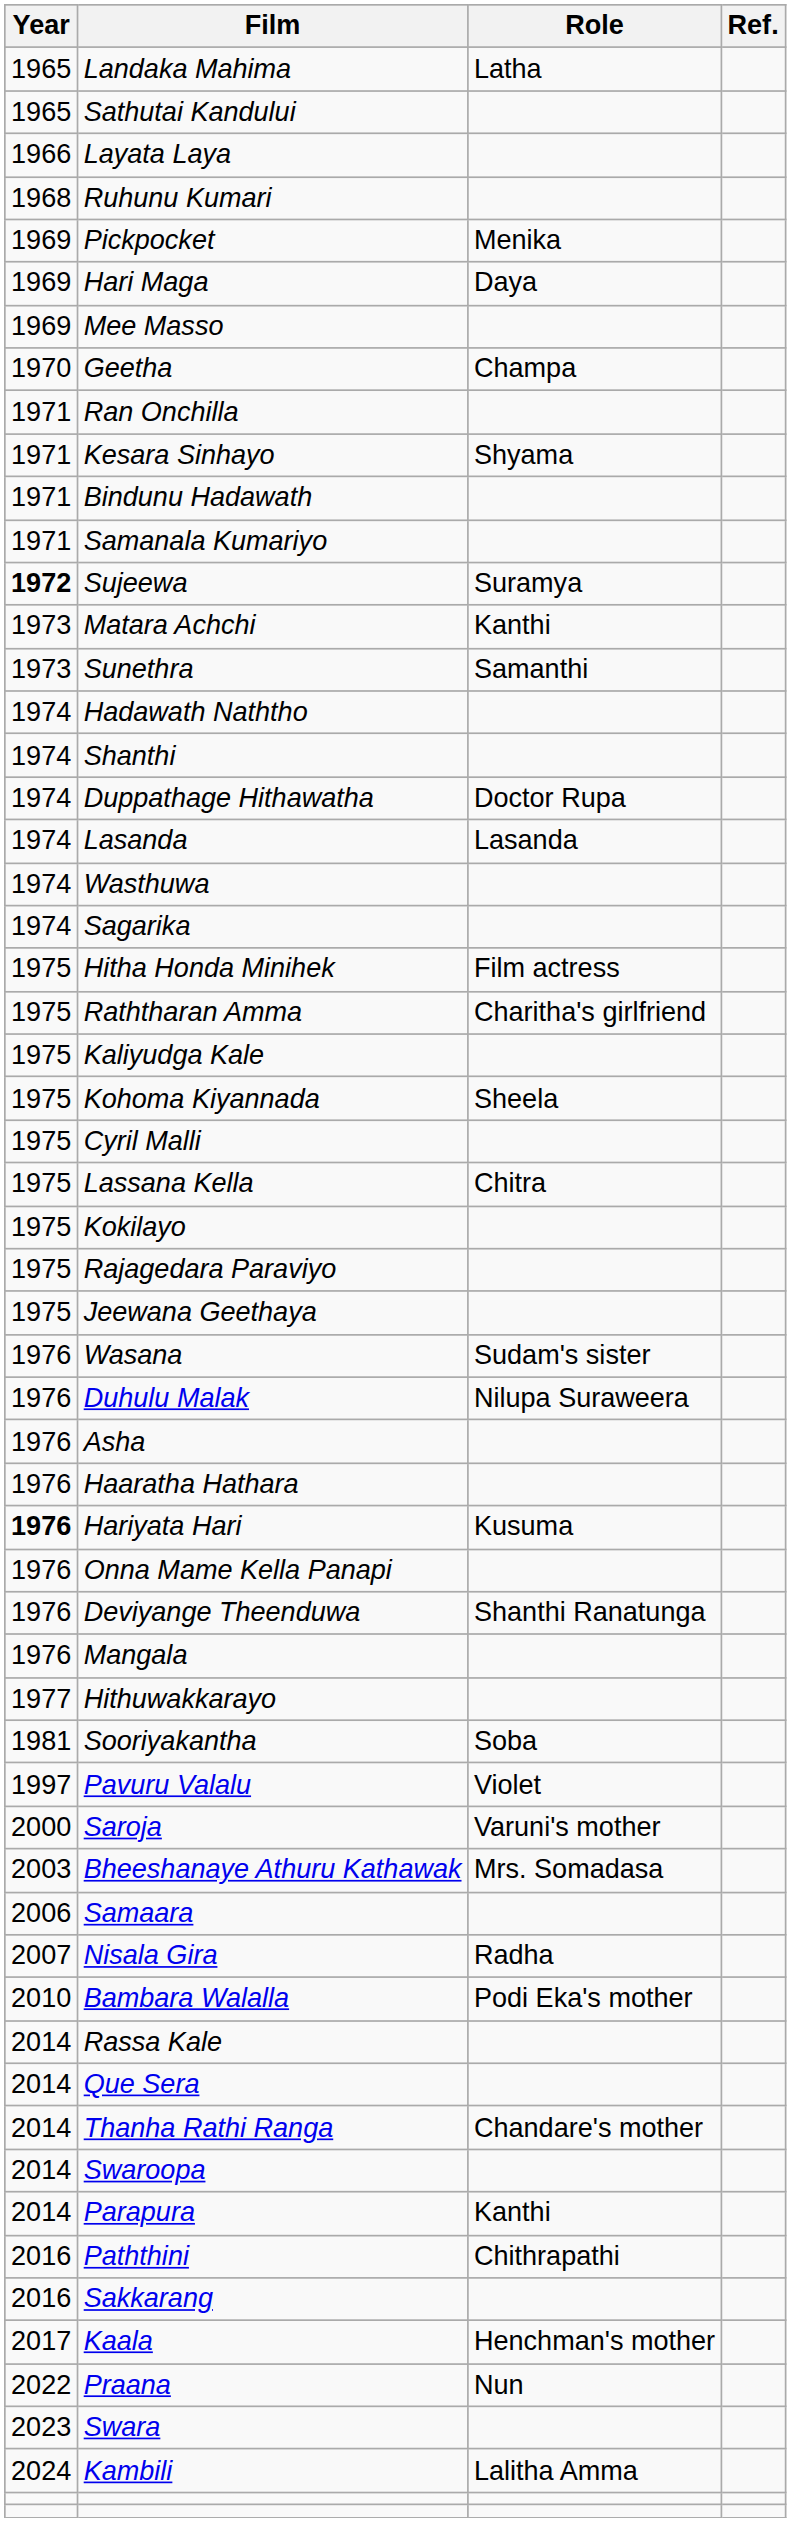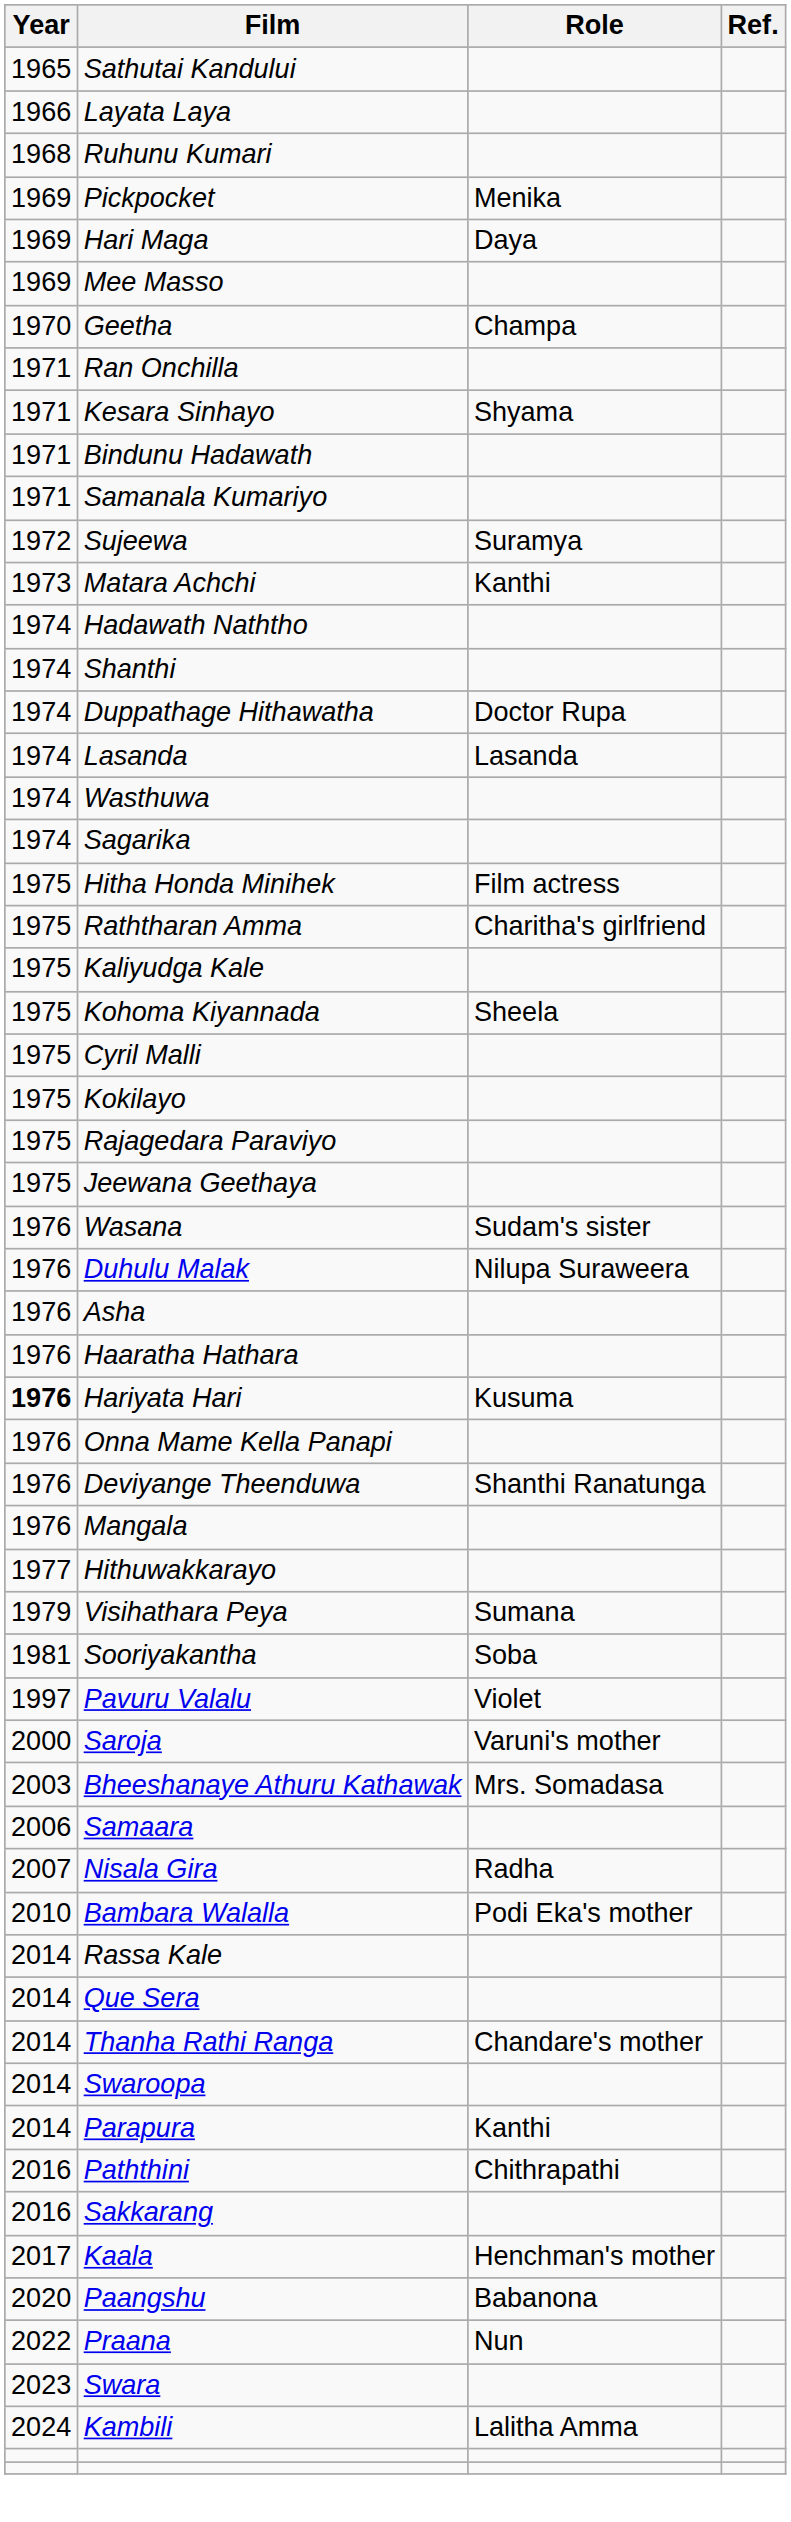 <table class="wikitable">
 <tr>
 <th>Year</th>
 <th>Film</th>
 <th>Role</th>
 <th>Ref.</th>
-</tr>
-<tr>
-<td>1965</td>
-<td><em>Landaka Mahima</em></td>
-<td>Latha</td>
-<td></td>
 </tr>
 <tr>
 <td>1965</td>
 <td><em>Sathutai Kandului</em></td>
 <td></td>
 <td></td>
 </tr>
 <tr>
 <td>1966</td>
 <td><em>Layata Laya</em></td>
 <td></td>
 <td></td>
 </tr>
 <tr>
 <td>1968</td>
 <td><em>Ruhunu Kumari</em></td>
 <td></td>
 <td></td>
 </tr>
 <tr>
 <td>1969</td>
 <td><em>Pickpocket</em></td>
 <td>Menika</td>
 <td></td>
 </tr>
 <tr>
 <td>1969</td>
 <td><em>Hari Maga</em></td>
 <td>Daya</td>
 <td></td>
 </tr>
 <tr>
 <td>1969</td>
 <td><em>Mee Masso</em></td>
 <td></td>
 <td></td>
 </tr>
 <tr>
 <td>1970</td>
 <td><em>Geetha</em></td>
 <td>Champa</td>
 <td></td>
 </tr>
 <tr>
 <td>1971</td>
 <td><em>Ran Onchilla</em></td>
 <td></td>
 <td></td>
 </tr>
 <tr>
 <td>1971</td>
 <td><em>Kesara Sinhayo</em></td>
 <td>Shyama</td>
 <td></td>
 </tr>
 <tr>
 <td>1971</td>
 <td><em>Bindunu Hadawath</em></td>
 <td></td>
 <td></td>
 </tr>
 <tr>
 <td>1971</td>
 <td><em>Samanala Kumariyo</em></td>
 <td></td>
 <td></td>
 </tr>
 <tr>
-<td><strong>1972</strong></td>
+<td>1972</td>
 <td><em>Sujeewa</em></td>
 <td>Suramya</td>
 <td></td>
 </tr>
 <tr>
 <td>1973</td>
 <td><em>Matara Achchi</em></td>
 <td>Kanthi</td>
-<td></td>
-</tr>
-<tr>
-<td>1973</td>
-<td><em>Sunethra</em></td>
-<td>Samanthi</td>
 <td></td>
 </tr>
 <tr>
 <td>1974</td>
 <td><em>Hadawath Naththo</em></td>
 <td></td>
 <td></td>
 </tr>
 <tr>
 <td>1974</td>
 <td><em>Shanthi</em></td>
 <td></td>
 <td></td>
 </tr>
 <tr>
 <td>1974</td>
 <td><em>Duppathage Hithawatha</em></td>
 <td>Doctor Rupa</td>
 <td></td>
 </tr>
 <tr>
 <td>1974</td>
 <td><em>Lasanda</em></td>
 <td>Lasanda</td>
 <td></td>
 </tr>
 <tr>
 <td>1974</td>
 <td><em>Wasthuwa</em></td>
 <td></td>
 <td></td>
 </tr>
 <tr>
 <td>1974</td>
 <td><em>Sagarika</em></td>
 <td></td>
 <td></td>
 </tr>
 <tr>
 <td>1975</td>
 <td><em>Hitha Honda Minihek</em></td>
 <td>Film actress</td>
 <td></td>
 </tr>
 <tr>
 <td>1975</td>
 <td><em>Raththaran Amma</em></td>
 <td>Charitha's girlfriend</td>
 <td></td>
 </tr>
 <tr>
 <td>1975</td>
 <td><em>Kaliyudga Kale</em></td>
 <td></td>
 <td></td>
 </tr>
 <tr>
 <td>1975</td>
 <td><em>Kohoma Kiyannada</em></td>
 <td>Sheela</td>
 <td></td>
 </tr>
 <tr>
 <td>1975</td>
 <td><em>Cyril Malli</em></td>
 <td></td>
-<td></td>
-</tr>
-<tr>
-<td>1975</td>
-<td><em>Lassana Kella</em></td>
-<td>Chitra</td>
 <td></td>
 </tr>
 <tr>
 <td>1975</td>
 <td><em>Kokilayo</em></td>
 <td></td>
 <td></td>
 </tr>
 <tr>
 <td>1975</td>
 <td><em>Rajagedara Paraviyo</em></td>
 <td></td>
 <td></td>
 </tr>
 <tr>
 <td>1975</td>
 <td><em>Jeewana Geethaya</em></td>
 <td></td>
 <td></td>
 </tr>
 <tr>
 <td>1976</td>
 <td><em>Wasana</em></td>
 <td>Sudam's sister</td>
 <td></td>
 </tr>
 <tr>
 <td>1976</td>
 <td><em><a href='#'>Duhulu Malak</a></em></td>
 <td>Nilupa Suraweera</td>
 <td></td>
 </tr>
 <tr>
 <td>1976</td>
 <td><em>Asha</em></td>
 <td></td>
 <td></td>
 </tr>
 <tr>
 <td>1976</td>
 <td><em>Haaratha Hathara</em></td>
 <td></td>
 <td></td>
 </tr>
 <tr>
 <td><strong>1976</strong></td>
 <td><em>Hariyata Hari</em></td>
 <td>Kusuma</td>
 <td></td>
 </tr>
 <tr>
 <td>1976</td>
 <td><em>Onna Mame Kella Panapi</em></td>
 <td></td>
 <td></td>
 </tr>
 <tr>
 <td>1976</td>
 <td><em>Deviyange Theenduwa</em></td>
 <td>Shanthi Ranatunga</td>
 <td></td>
 </tr>
 <tr>
 <td>1976</td>
 <td><em>Mangala</em></td>
 <td></td>
 <td></td>
 </tr>
 <tr>
 <td>1977</td>
 <td><em>Hithuwakkarayo</em></td>
 <td></td>
+<td></td>
+</tr>
+<tr>
+<td>1979</td>
+<td><em>Visihathara Peya</em></td>
+<td>Sumana</td>
 <td></td>
 </tr>
 <tr>
 <td>1981</td>
 <td><em>Sooriyakantha</em></td>
 <td>Soba</td>
 <td></td>
 </tr>
 <tr>
 <td>1997</td>
 <td><em><a href='#'>Pavuru Valalu</a></em></td>
 <td>Violet</td>
 <td></td>
 </tr>
 <tr>
 <td>2000</td>
 <td><em><a href='#'>Saroja</a></em></td>
 <td>Varuni's mother</td>
 <td></td>
 </tr>
 <tr>
 <td>2003</td>
 <td><em><a href='#'>Bheeshanaye Athuru Kathawak</a></em></td>
 <td>Mrs. Somadasa</td>
 <td></td>
 </tr>
 <tr>
 <td>2006</td>
 <td><em><a href='#'>Samaara</a></em></td>
 <td></td>
 <td></td>
 </tr>
 <tr>
 <td>2007</td>
 <td><em><a href='#'>Nisala Gira</a></em></td>
 <td>Radha</td>
 <td></td>
 </tr>
 <tr>
 <td>2010</td>
 <td><em><a href='#'>Bambara Walalla</a></em></td>
 <td>Podi Eka's mother</td>
 <td></td>
 </tr>
 <tr>
 <td>2014</td>
 <td><em>Rassa Kale</em></td>
 <td></td>
 <td></td>
 </tr>
 <tr>
 <td>2014</td>
 <td><em><a href='#'>Que Sera</a></em></td>
 <td></td>
 <td></td>
 </tr>
 <tr>
 <td>2014</td>
 <td><em><a href='#'>Thanha Rathi Ranga</a></em></td>
 <td>Chandare's mother</td>
 <td></td>
 </tr>
 <tr>
 <td>2014</td>
 <td><em><a href='#'>Swaroopa</a></em></td>
 <td></td>
 <td></td>
 </tr>
 <tr>
 <td>2014</td>
 <td><em><a href='#'>Parapura</a></em></td>
 <td>Kanthi</td>
 <td></td>
 </tr>
 <tr>
 <td>2016</td>
 <td><em><a href='#'>Paththini</a></em></td>
 <td>Chithrapathi</td>
 <td></td>
 </tr>
 <tr>
 <td>2016</td>
 <td><em><a href='#'>Sakkarang</a></em></td>
 <td></td>
 <td></td>
 </tr>
 <tr>
 <td>2017</td>
 <td><em><a href='#'>Kaala</a></em></td>
 <td>Henchman's mother</td>
 <td></td>
 </tr>
 <tr>
+<td>2020</td>
+<td><em><a href='#'>Paangshu</a></em></td>
+<td>Babanona</td>
+<td></td>
+</tr>
+<tr>
 <td>2022</td>
 <td><em><a href='#'>Praana</a></em></td>
 <td>Nun</td>
 <td></td>
 </tr>
 <tr>
 <td>2023</td>
 <td><em><a href='#'>Swara</a></em></td>
 <td></td>
 <td></td>
 </tr>
 <tr>
 <td>2024</td>
 <td><em><a href='#'>Kambili</a></em></td>
 <td>Lalitha Amma</td>
 <td></td>
 </tr>
 <tr>
 <td></td>
 <td></td>
 <td></td>
 <td></td>
 </tr>
 <tr>
 <td></td>
 <td></td>
 <td></td>
 <td></td>
 </tr>
 </table>
